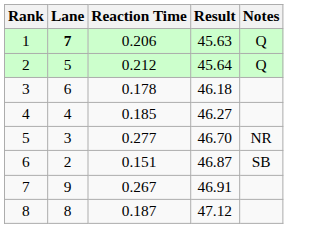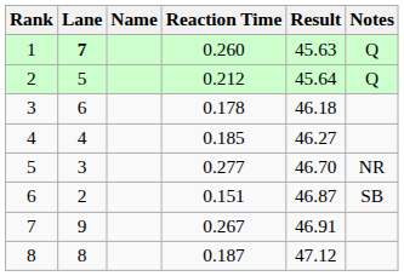 <table class="wikitable" style="text-align:center">
 <tr>
 <th>Rank</th>
 <th>Lane</th>
+<th>Name</th>
 <th>Reaction Time</th>
 <th>Result</th>
 <th>Notes</th>
 </tr>
 <tr bgcolor=ccffcc>
 <td>1</td>
 <td><strong>7</strong></td>
-<td>0.206</td>
+<td align="left"></td>
+<td>0.260</td>
 <td>45.63</td>
 <td>Q</td>
 </tr>
 <tr bgcolor=ccffcc>
 <td>2</td>
 <td>5</td>
+<td align="left"></td>
 <td>0.212</td>
 <td>45.64</td>
 <td>Q</td>
 </tr>
 <tr>
 <td>3</td>
 <td>6</td>
+<td align="left"></td>
 <td>0.178</td>
 <td>46.18</td>
 <td></td>
 </tr>
 <tr>
 <td>4</td>
 <td>4</td>
+<td align="left"></td>
 <td>0.185</td>
 <td>46.27</td>
 <td></td>
 </tr>
 <tr>
 <td>5</td>
 <td>3</td>
+<td align="left"></td>
 <td>0.277</td>
 <td>46.70</td>
 <td>NR</td>
 </tr>
 <tr>
 <td>6</td>
 <td>2</td>
+<td align="left"></td>
 <td>0.151</td>
 <td>46.87</td>
 <td>SB</td>
 </tr>
 <tr>
 <td>7</td>
 <td>9</td>
+<td align="left"></td>
 <td>0.267</td>
 <td>46.91</td>
 <td></td>
 </tr>
 <tr>
 <td>8</td>
 <td>8</td>
+<td align="left"></td>
 <td>0.187</td>
 <td>47.12</td>
 <td></td>
 </tr>
 </table>
